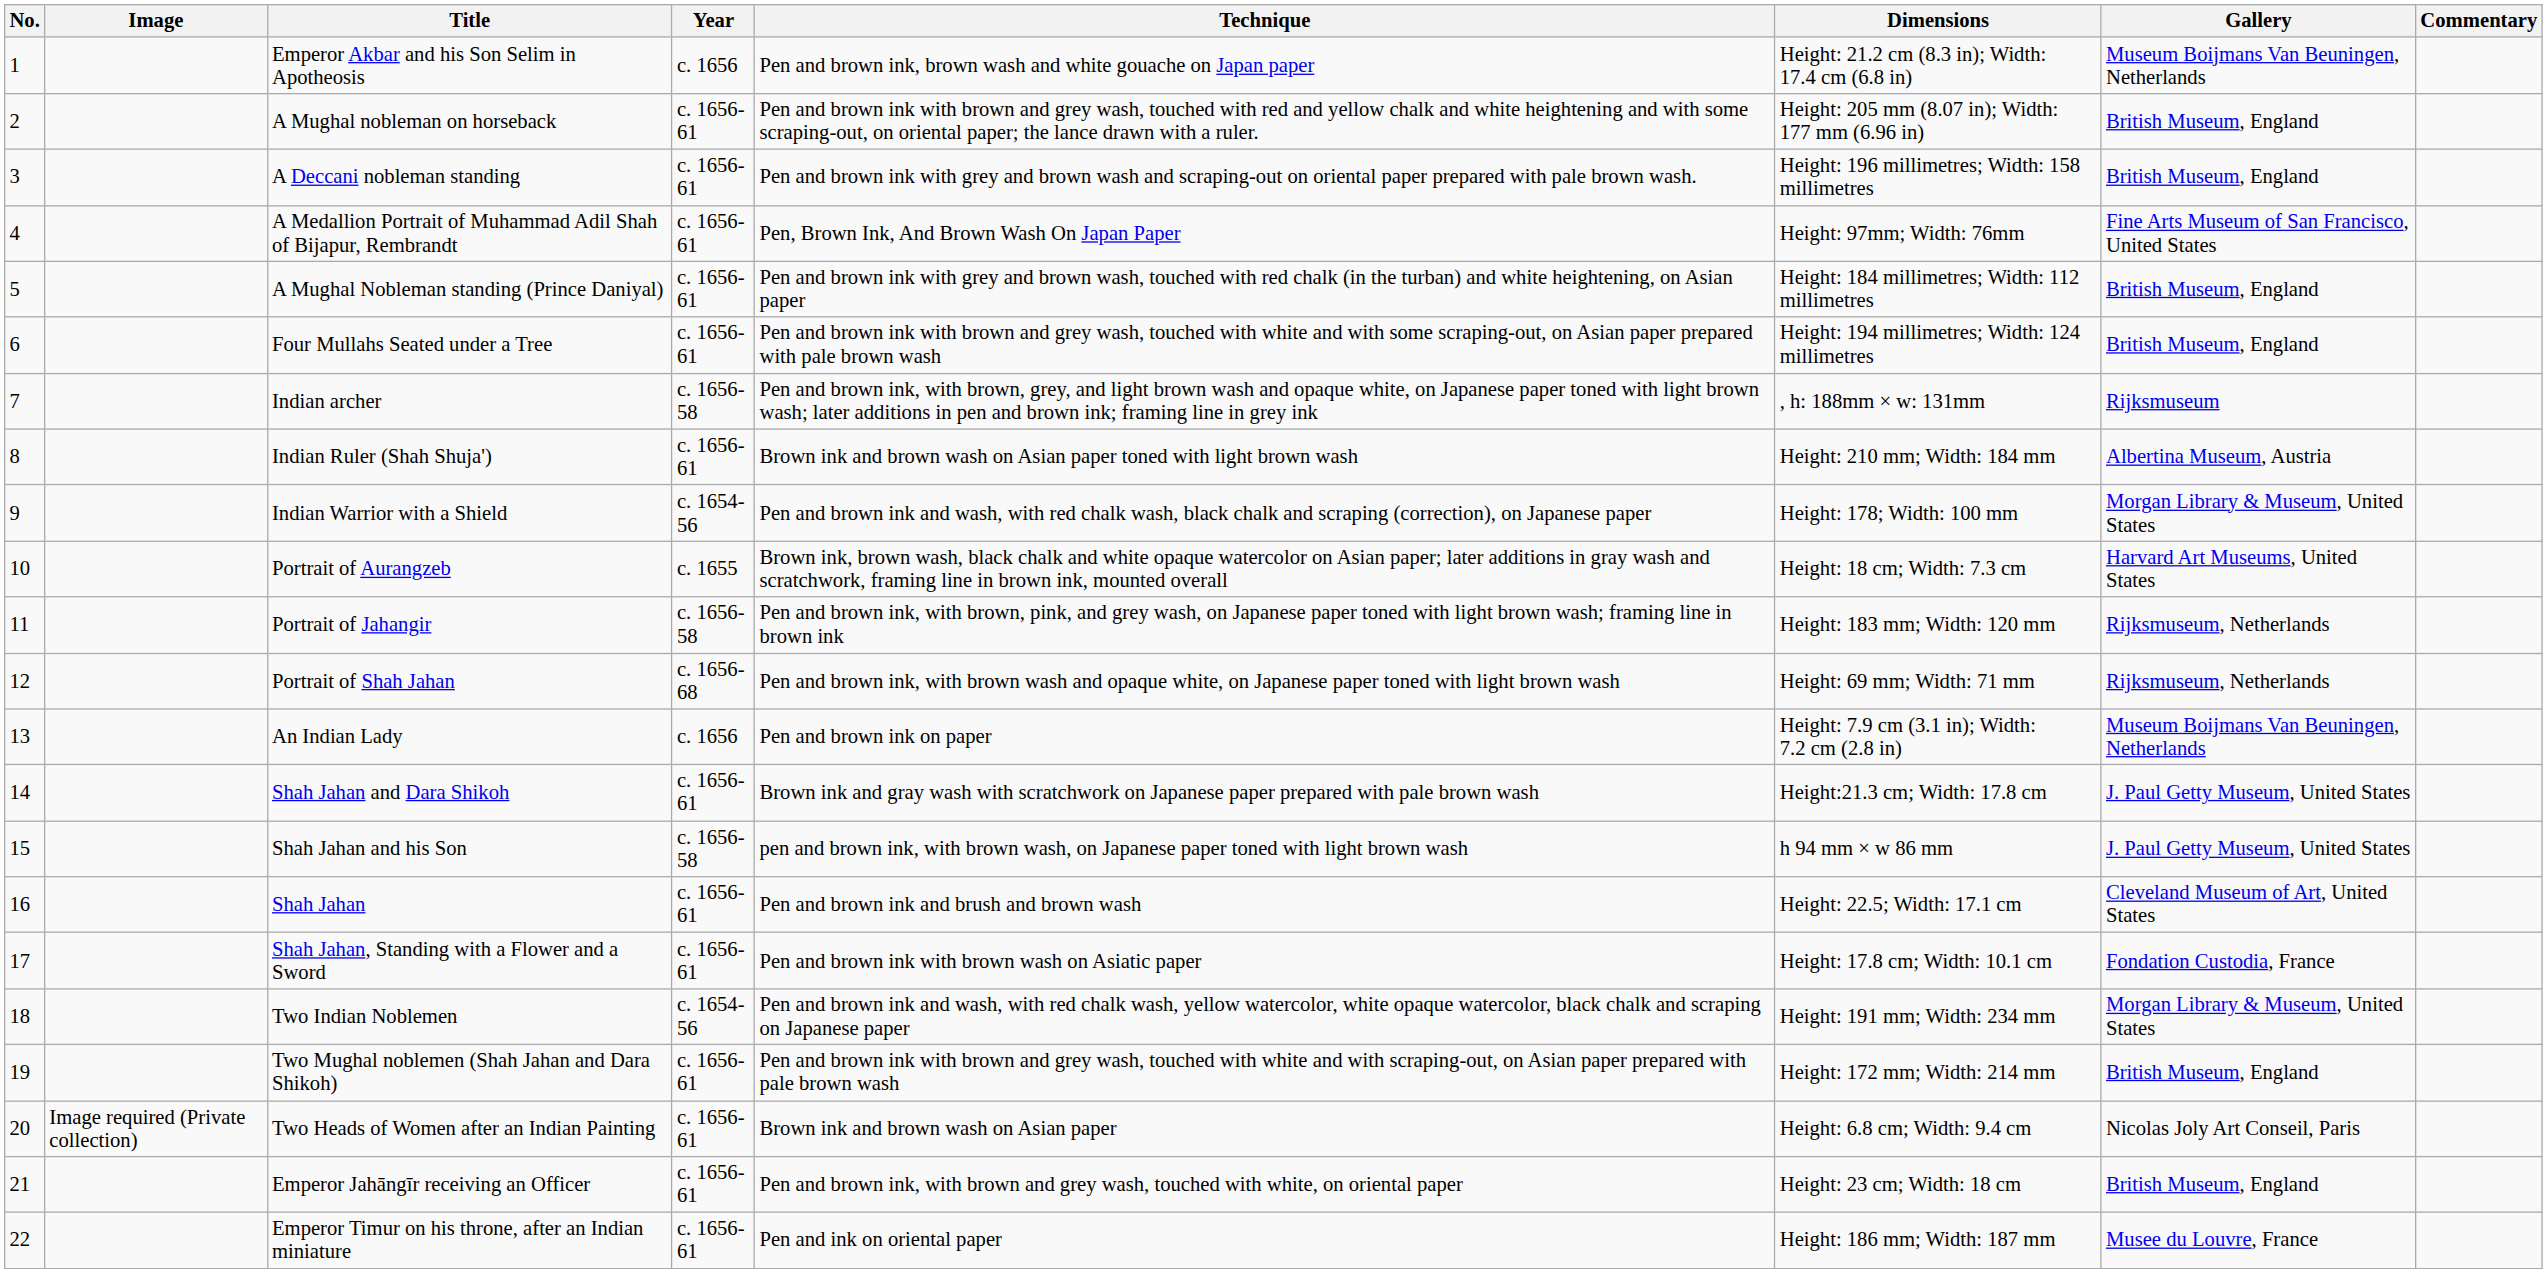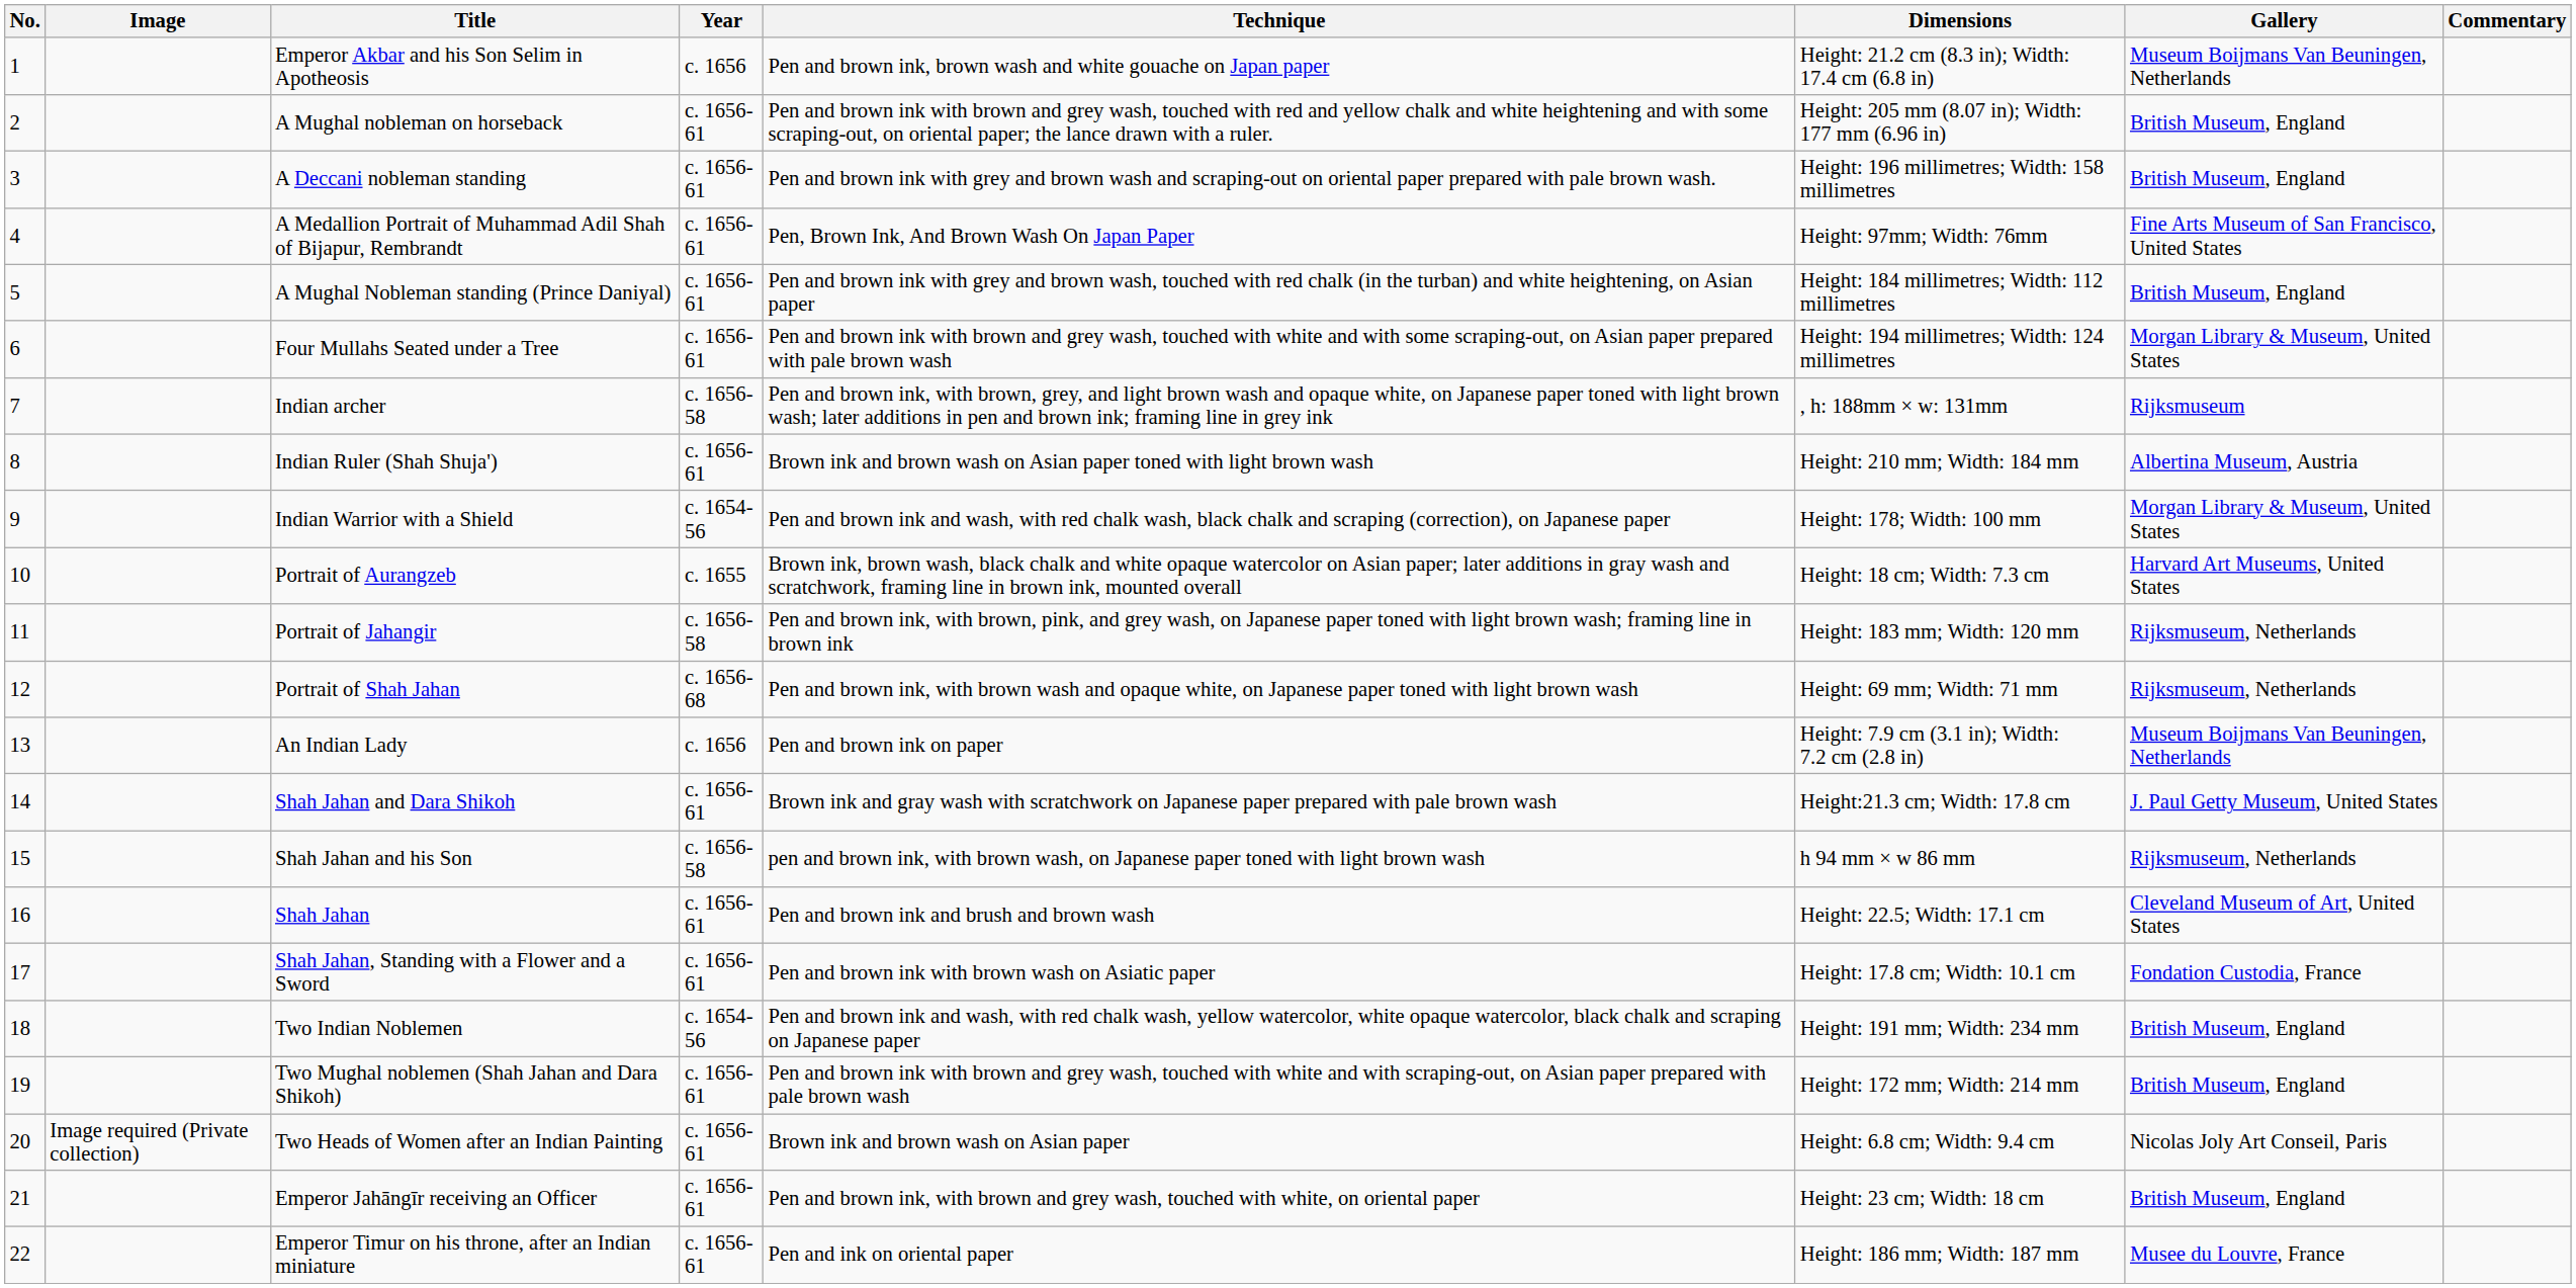 <table class="wikitable sortable">
 <tr>
 <th class="unsortable">No.</th>
 <th>Image</th>
 <th>Title</th>
 <th>Year</th>
 <th>Technique</th>
 <th>Dimensions</th>
 <th>Gallery</th>
 <th>Commentary</th>
 </tr>
 <tr>
 <td>1</td>
 <td></td>
 <td>Emperor <a href='#'>Akbar</a> and his Son Selim in Apotheosis</td>
 <td>c. 1656</td>
 <td>Pen and brown ink, brown wash and white gouache on <a href='#'>Japan paper</a></td>
 <td>Height: 21.2 cm (8.3 in); Width: 17.4 cm (6.8 in)</td>
 <td><a href='#'>Museum Boijmans Van Beuningen</a>, Netherlands</td>
 <td></td>
 </tr>
 <tr>
 <td>2</td>
 <td></td>
 <td>A Mughal nobleman on horseback</td>
 <td>c. 1656-61</td>
 <td>Pen and brown ink with brown and grey wash, touched with red and yellow chalk and white heightening and with some scraping-out, on oriental paper; the lance drawn with a ruler.</td>
 <td>Height: 205 mm (8.07 in); Width: 177 mm (6.96 in)</td>
 <td><a href='#'>British Museum</a>, England</td>
 <td></td>
 </tr>
 <tr>
 <td>3</td>
 <td></td>
 <td>A <a href='#'>Deccani</a> nobleman standing</td>
 <td>c. 1656-61</td>
 <td>Pen and brown ink with grey and brown wash and scraping-out on oriental paper prepared with pale brown wash.</td>
 <td>Height: 196 millimetres; Width: 158 millimetres</td>
 <td><a href='#'>British Museum</a>, England</td>
 <td></td>
 </tr>
 <tr>
 <td>4</td>
 <td></td>
 <td>A Medallion Portrait of Muhammad Adil Shah of Bijapur, Rembrandt</td>
 <td>c. 1656-61</td>
 <td>Pen, Brown Ink, And Brown Wash On <a href='#'>Japan Paper</a></td>
 <td>Height: 97mm; Width: 76mm</td>
 <td><a href='#'>Fine Arts Museum of San Francisco</a>, United States</td>
 <td></td>
 </tr>
 <tr>
 <td>5</td>
 <td></td>
 <td>A Mughal Nobleman standing (Prince Daniyal)</td>
 <td>c. 1656-61</td>
 <td>Pen and brown ink with grey and brown wash, touched with red chalk (in the turban) and white heightening, on Asian paper</td>
 <td>Height: 184 millimetres; Width: 112 millimetres</td>
 <td><a href='#'>British Museum</a>, England</td>
 <td></td>
 </tr>
 <tr>
 <td>6</td>
 <td></td>
 <td>Four Mullahs Seated under a Tree</td>
 <td>c. 1656-61</td>
 <td>Pen and brown ink with brown and grey wash, touched with white and with some scraping-out, on Asian paper prepared with pale brown wash</td>
 <td>Height: 194 millimetres; Width: 124 millimetres</td>
-<td><a href='#'>British Museum</a>, England</td>
+<td><a href='#'>Morgan Library & Museum</a>, United States</td>
 <td></td>
 </tr>
 <tr>
 <td>7</td>
 <td></td>
 <td>Indian archer</td>
 <td>c. 1656-58</td>
 <td>Pen and brown ink, with brown, grey, and light brown wash and opaque white, on Japanese paper toned with light brown wash; later additions in pen and brown ink; framing line in grey ink</td>
 <td>, h: 188mm × w: 131mm</td>
 <td><a href='#'>Rijksmuseum</a></td>
 <td></td>
 </tr>
 <tr>
 <td>8</td>
 <td></td>
 <td>Indian Ruler (Shah Shuja')</td>
 <td>c. 1656-61</td>
 <td>Brown ink and brown wash on Asian paper toned with light brown wash</td>
 <td>Height: 210 mm; Width: 184 mm</td>
 <td><a href='#'>Albertina Museum</a>, Austria</td>
 <td></td>
 </tr>
 <tr>
 <td>9</td>
 <td></td>
 <td>Indian Warrior with a Shield</td>
 <td>c. 1654-56</td>
 <td>Pen and brown ink and wash, with red chalk wash, black chalk and scraping (correction), on Japanese paper</td>
 <td>Height: 178; Width: 100 mm</td>
 <td><a href='#'>Morgan Library & Museum</a>, United States</td>
 <td></td>
 </tr>
 <tr>
 <td>10</td>
 <td></td>
 <td>Portrait of <a href='#'>Aurangzeb</a></td>
 <td>c. 1655</td>
 <td>Brown ink, brown wash, black chalk and white opaque watercolor on Asian paper; later additions in gray wash and scratchwork, framing line in brown ink, mounted overall</td>
 <td>Height: 18 cm; Width: 7.3 cm</td>
 <td><a href='#'>Harvard Art Museums</a>, United States</td>
 <td></td>
 </tr>
 <tr>
 <td>11</td>
 <td></td>
 <td>Portrait of <a href='#'>Jahangir</a></td>
 <td>c. 1656-58</td>
 <td>Pen and brown ink, with brown, pink, and grey wash, on Japanese paper toned with light brown wash; framing line in brown ink</td>
 <td>Height: 183 mm; Width: 120 mm</td>
 <td><a href='#'>Rijksmuseum</a>, Netherlands</td>
 <td></td>
 </tr>
 <tr>
 <td>12</td>
 <td></td>
 <td>Portrait of <a href='#'>Shah Jahan</a></td>
 <td>c. 1656-68</td>
 <td>Pen and brown ink, with brown wash and opaque white, on Japanese paper toned with light brown wash</td>
 <td>Height: 69 mm; Width: 71 mm</td>
 <td><a href='#'>Rijksmuseum</a>, Netherlands</td>
 <td></td>
 </tr>
 <tr>
 <td>13</td>
 <td></td>
 <td>An Indian Lady</td>
 <td>c. 1656</td>
 <td>Pen and brown ink on paper</td>
 <td>Height: 7.9 cm (3.1 in); Width: 7.2 cm (2.8 in)</td>
 <td><a href='#'>Museum Boijmans Van Beuningen</a>, <a href='#'>Netherlands</a></td>
 <td></td>
 </tr>
 <tr>
 <td>14</td>
 <td></td>
 <td><a href='#'>Shah Jahan</a> and <a href='#'>Dara Shikoh</a></td>
 <td>c. 1656-61</td>
 <td>Brown ink and gray wash with scratchwork on Japanese paper prepared with pale brown wash</td>
 <td>Height:21.3 cm; Width: 17.8 cm</td>
 <td><a href='#'>J. Paul Getty Museum</a>, United States</td>
 <td></td>
 </tr>
 <tr>
 <td>15</td>
 <td></td>
 <td>Shah Jahan and his Son</td>
 <td>c. 1656-58</td>
 <td>pen and brown ink, with brown wash, on Japanese paper toned with light brown wash</td>
 <td>h 94 mm × w 86 mm</td>
-<td><a href='#'>J. Paul Getty Museum</a>, United States</td>
+<td><a href='#'>Rijksmuseum</a>, Netherlands</td>
 <td></td>
 </tr>
 <tr>
 <td>16</td>
 <td></td>
 <td><a href='#'>Shah Jahan</a></td>
 <td>c. 1656-61</td>
 <td>Pen and brown ink and brush and brown wash</td>
 <td>Height: 22.5; Width: 17.1 cm</td>
 <td><a href='#'>Cleveland Museum of Art</a>, United States</td>
 <td></td>
 </tr>
 <tr>
 <td>17</td>
 <td></td>
 <td><a href='#'>Shah Jahan</a>, Standing with a Flower and a Sword</td>
 <td>c. 1656-61</td>
 <td>Pen and brown ink with brown wash on Asiatic paper</td>
 <td>Height: 17.8 cm; Width: 10.1 cm</td>
 <td><a href='#'>Fondation Custodia</a>, France</td>
 <td></td>
 </tr>
 <tr>
 <td>18</td>
 <td></td>
 <td>Two Indian Noblemen</td>
 <td>c. 1654-56</td>
 <td>Pen and brown ink and wash, with red chalk wash, yellow watercolor, white opaque watercolor, black chalk and scraping on Japanese paper</td>
 <td>Height: 191 mm; Width: 234 mm</td>
-<td><a href='#'>Morgan Library & Museum</a>, United States</td>
+<td><a href='#'>British Museum</a>, England</td>
 <td></td>
 </tr>
 <tr>
 <td>19</td>
 <td></td>
 <td>Two Mughal noblemen (Shah Jahan and Dara Shikoh)</td>
 <td>c. 1656-61</td>
 <td>Pen and brown ink with brown and grey wash, touched with white and with scraping-out, on Asian paper prepared with pale brown wash</td>
 <td>Height: 172 mm; Width: 214 mm</td>
 <td><a href='#'>British Museum</a>, England</td>
 <td></td>
 </tr>
 <tr>
 <td>20</td>
 <td>Image required (Private collection)</td>
 <td>Two Heads of Women after an Indian Painting</td>
 <td>c. 1656-61</td>
 <td>Brown ink and brown wash on Asian paper</td>
 <td>Height: 6.8 cm; Width: 9.4 cm</td>
 <td>Nicolas Joly Art Conseil, Paris</td>
 <td></td>
 </tr>
 <tr>
 <td>21</td>
 <td></td>
 <td>Emperor Jahāngīr receiving an Officer</td>
 <td>c. 1656-61</td>
 <td>Pen and brown ink, with brown and grey wash, touched with white, on oriental paper</td>
 <td>Height: 23 cm; Width: 18 cm</td>
 <td><a href='#'>British Museum</a>, England</td>
 <td></td>
 </tr>
 <tr>
 <td>22</td>
 <td></td>
 <td>Emperor Timur on his throne, after an Indian miniature</td>
 <td>c. 1656-61</td>
 <td>Pen and ink on oriental paper</td>
 <td>Height: 186 mm; Width: 187 mm</td>
 <td><a href='#'>Musee du Louvre</a>, France</td>
 <td></td>
 </tr>
 <tr>
 </tr>
 </table>
